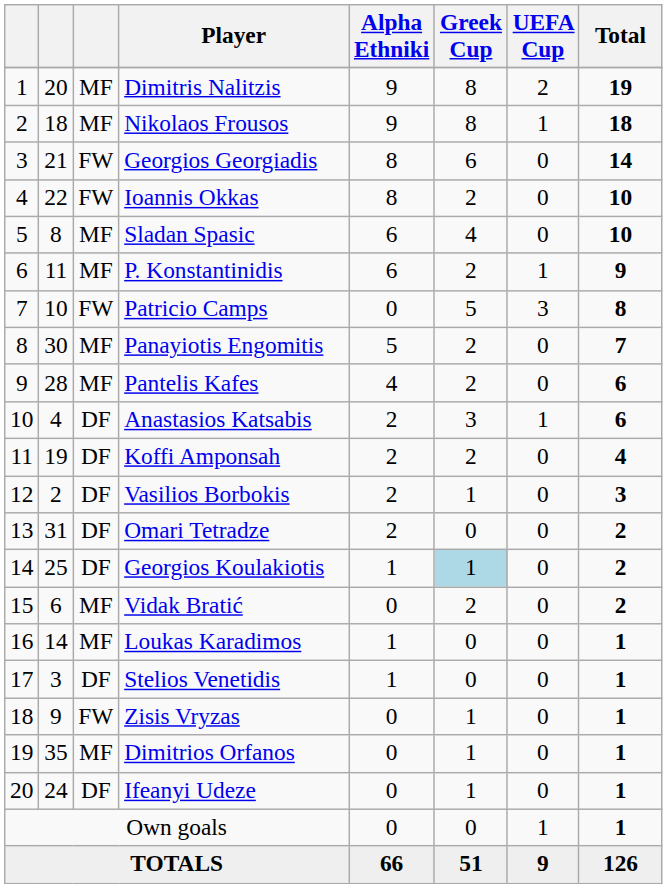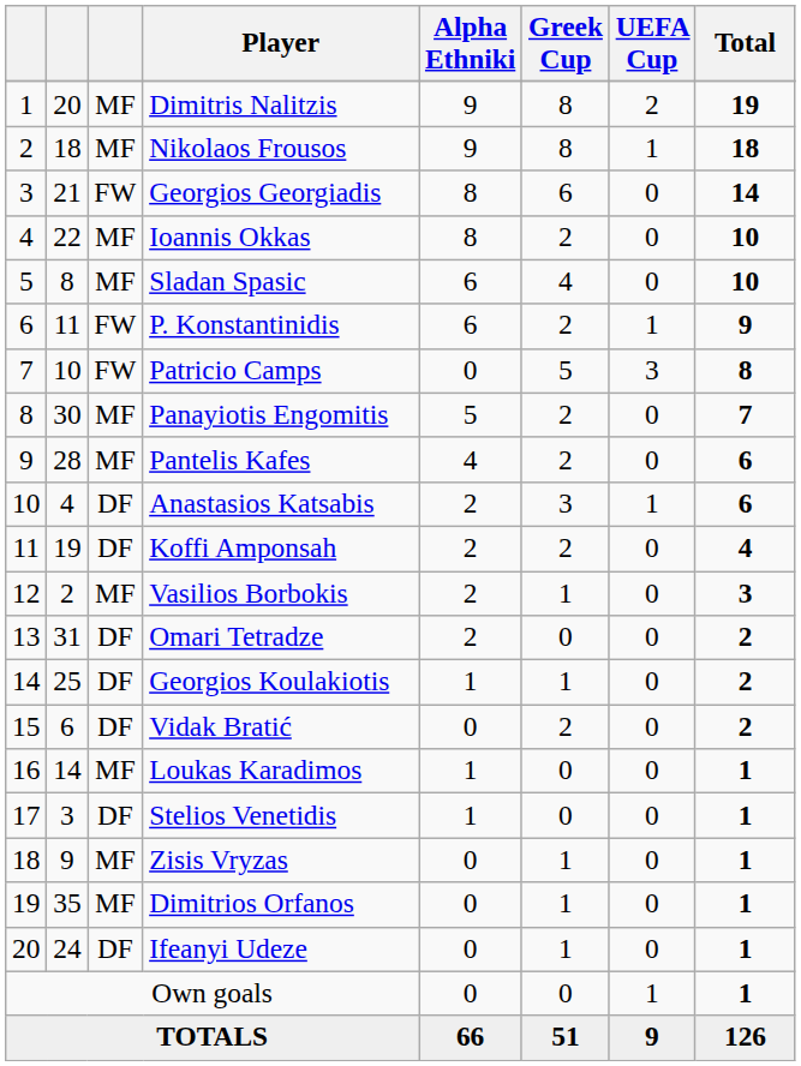 <table class="wikitable sortable" style="text-align:center">
 <tr>
 <th width=5></th>
 <th width=5></th>
 <th width=5></th>
 <th width=150>Player</th>
 <th width=30><a href='#'>Alpha Ethniki</a></th>
 <th width=30><a href='#'>Greek Cup</a></th>
 <th width=30px><a href='#'>UEFA Cup</a></th>
 <th width=50>Total</th>
 </tr>
 <tr>
 </tr>
 <tr>
 <td>1</td>
 <td>20</td>
 <td>MF</td>
 <td align=left> <a href='#'>Dimitris Nalitzis</a></td>
 <td>9</td>
 <td>8</td>
 <td>2</td>
 <td><strong>19</strong></td>
 </tr>
 <tr>
 <td>2</td>
 <td>18</td>
 <td>MF</td>
 <td align=left> <a href='#'>Nikolaos Frousos</a></td>
 <td>9</td>
 <td>8</td>
 <td>1</td>
 <td><strong>18</strong></td>
 </tr>
 <tr>
 <td>3</td>
 <td>21</td>
 <td>FW</td>
 <td align=left> <a href='#'>Georgios Georgiadis</a></td>
 <td>8</td>
 <td>6</td>
 <td>0</td>
 <td><strong>14</strong></td>
 </tr>
 <tr>
 <td>4</td>
 <td>22</td>
-<td>FW</td>
+<td>MF</td>
 <td align=left> <a href='#'>Ioannis Okkas</a></td>
 <td>8</td>
 <td>2</td>
 <td>0</td>
 <td><strong>10</strong></td>
 </tr>
 <tr>
 <td>5</td>
 <td>8</td>
 <td>MF</td>
 <td align=left> <a href='#'>Sladan Spasic</a></td>
 <td>6</td>
 <td>4</td>
 <td>0</td>
 <td><strong>10</strong></td>
 </tr>
 <tr>
 <td>6</td>
 <td>11</td>
-<td>MF</td>
+<td>FW</td>
 <td align=left> <a href='#'>P. Konstantinidis</a></td>
 <td>6</td>
 <td>2</td>
 <td>1</td>
 <td><strong>9</strong></td>
 </tr>
 <tr>
 <td>7</td>
 <td>10</td>
 <td>FW</td>
 <td align=left> <a href='#'>Patricio Camps</a></td>
 <td>0</td>
 <td>5</td>
 <td>3</td>
 <td><strong>8</strong></td>
 </tr>
 <tr>
 <td>8</td>
 <td>30</td>
 <td>MF</td>
 <td align=left> <a href='#'>Panayiotis Engomitis</a></td>
 <td>5</td>
 <td>2</td>
 <td>0</td>
 <td><strong>7</strong></td>
 </tr>
 <tr>
 <td>9</td>
 <td>28</td>
 <td>MF</td>
 <td align=left> <a href='#'>Pantelis Kafes</a></td>
 <td>4</td>
 <td>2</td>
 <td>0</td>
 <td><strong>6</strong></td>
 </tr>
 <tr>
 <td>10</td>
 <td>4</td>
 <td>DF</td>
 <td align=left> <a href='#'>Anastasios Katsabis</a></td>
 <td>2</td>
 <td>3</td>
 <td>1</td>
 <td><strong>6</strong></td>
 </tr>
 <tr>
 <td>11</td>
 <td>19</td>
 <td>DF</td>
 <td align=left> <a href='#'>Koffi Amponsah</a></td>
 <td>2</td>
 <td>2</td>
 <td>0</td>
 <td><strong>4</strong></td>
 </tr>
 <tr>
 <td>12</td>
 <td>2</td>
-<td>DF</td>
+<td>MF</td>
 <td align=left> <a href='#'>Vasilios Borbokis</a></td>
 <td>2</td>
 <td>1</td>
 <td>0</td>
 <td><strong>3</strong></td>
 </tr>
 <tr>
 <td>13</td>
 <td>31</td>
 <td>DF</td>
 <td align=left> <a href='#'>Omari Tetradze</a></td>
 <td>2</td>
 <td>0</td>
 <td>0</td>
 <td><strong>2</strong></td>
 </tr>
 <tr>
 <td>14</td>
 <td>25</td>
 <td>DF</td>
 <td align=left> <a href='#'>Georgios Koulakiotis</a></td>
 <td>1</td>
-<td style="background: lightblue;">1</td>
+<td>1</td>
 <td>0</td>
 <td><strong>2</strong></td>
 </tr>
 <tr>
 <td>15</td>
 <td>6</td>
-<td>MF</td>
+<td>DF</td>
 <td align=left> <a href='#'>Vidak Bratić</a></td>
 <td>0</td>
 <td>2</td>
 <td>0</td>
 <td><strong>2</strong></td>
 </tr>
 <tr>
 <td>16</td>
 <td>14</td>
 <td>MF</td>
 <td align=left> <a href='#'>Loukas Karadimos</a></td>
 <td>1</td>
 <td>0</td>
 <td>0</td>
 <td><strong>1</strong></td>
 </tr>
 <tr>
 <td>17</td>
 <td>3</td>
 <td>DF</td>
 <td align=left> <a href='#'>Stelios Venetidis</a></td>
 <td>1</td>
 <td>0</td>
 <td>0</td>
 <td><strong>1</strong></td>
 </tr>
 <tr>
 <td>18</td>
 <td>9</td>
-<td>FW</td>
+<td>MF</td>
 <td align=left> <a href='#'>Zisis Vryzas</a></td>
 <td>0</td>
 <td>1</td>
 <td>0</td>
 <td><strong>1</strong></td>
 </tr>
 <tr>
 <td>19</td>
 <td>35</td>
 <td>MF</td>
 <td align=left> <a href='#'>Dimitrios Orfanos</a></td>
 <td>0</td>
 <td>1</td>
 <td>0</td>
 <td><strong>1</strong></td>
 </tr>
 <tr>
 <td>20</td>
 <td>24</td>
 <td>DF</td>
 <td align=left> <a href='#'>Ifeanyi Udeze</a></td>
 <td>0</td>
 <td>1</td>
 <td>0</td>
 <td><strong>1</strong></td>
 </tr>
 <tr>
 <td colspan="4">Own goals</td>
 <td>0</td>
 <td>0</td>
 <td>1</td>
 <td><strong>1</strong></td>
 </tr>
 <tr bgcolor="#EFEFEF">
 <td colspan=4><strong>TOTALS</strong></td>
 <td><strong>66</strong></td>
 <td><strong>51</strong></td>
 <td><strong>9</strong></td>
 <td><strong>126</strong></td>
 </tr>
 </table>
